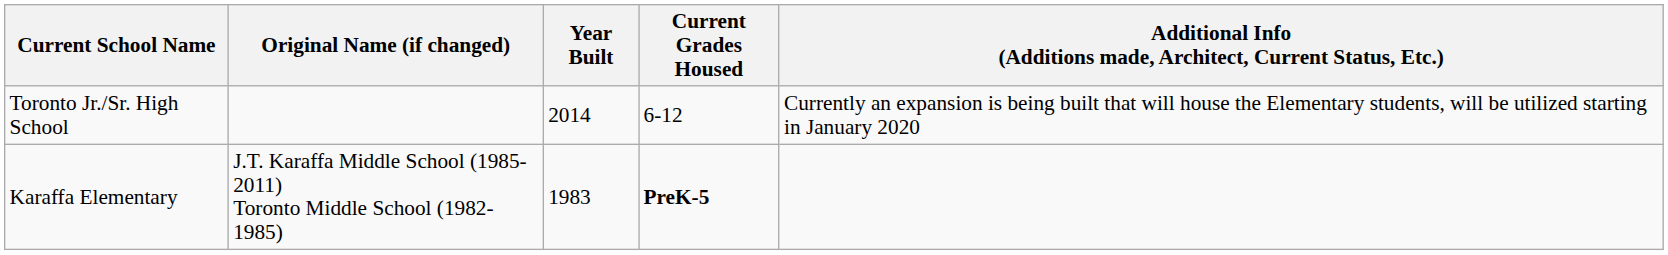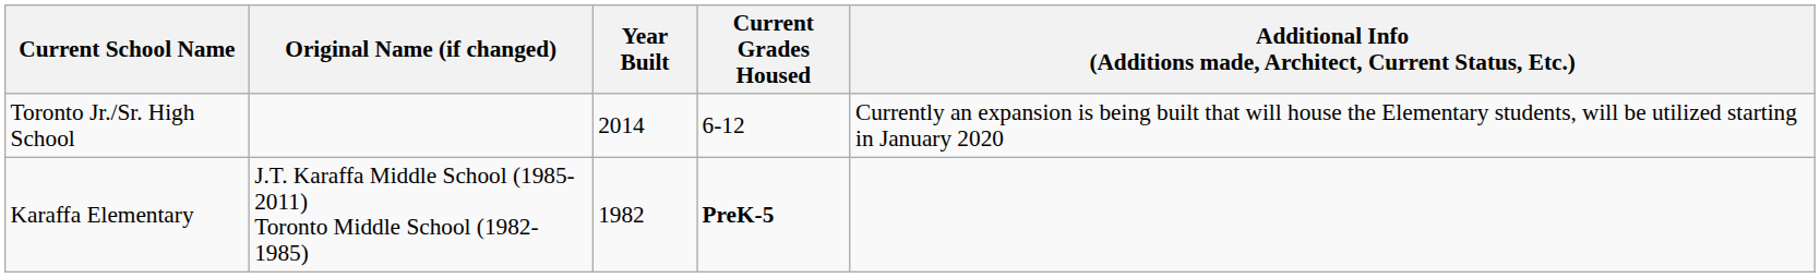 <table class="wikitable">
 <tr>
 <th>Current School Name</th>
 <th>Original Name (if changed)</th>
 <th>Year Built</th>
 <th>Current <br>Grades Housed</th>
 <th>Additional Info<br>(Additions made, Architect, Current Status, Etc.)</th>
 </tr>
 <tr>
 <td>Toronto Jr./Sr. High School</td>
 <td></td>
 <td>2014</td>
 <td>6-12</td>
 <td>Currently an expansion is being built that will house the Elementary students, will be utilized starting in January 2020</td>
 </tr>
 <tr>
 <td>Karaffa Elementary</td>
 <td>J.T. Karaffa Middle School (1985-2011)<br>Toronto Middle School (1982-1985)</td>
-<td>1983</td>
+<td>1982</td>
 <td><strong>PreK-5</strong></td>
 </tr>
 </table>
